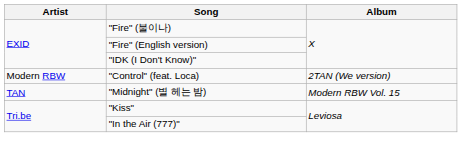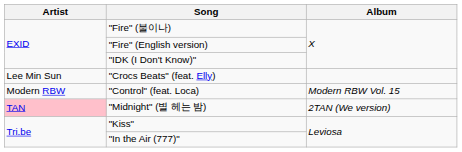 <table class="wikitable">
 <tr>
 <th style="width:10em">Artist</th>
 <th style="width:20em">Song</th>
 <th style="width:15em">Album</th>
 </tr>
 <tr>
 <td rowspan="3"><a href='#'>EXID</a></td>
 <td>"Fire" (불이나)</td>
 <td rowspan="3"><em>X</em></td>
 </tr>
 <tr>
 <td>"Fire" (English version)</td>
 </tr>
 <tr>
 <td>"IDK (I Don't Know)"</td>
 </tr>
 <tr>
+<td>Lee Min Sun</td>
+<td>"Crocs Beats" (feat. <a href='#'>Elly</a>)</td>
+<td></td>
+</tr>
+<tr>
 <td>Modern <a href='#'>RBW</a></td>
 <td>"Control" (feat. Loca)</td>
-<td><em>2TAN (We version)</em></td>
+<td><em>Modern RBW Vol. 15</em></td>
 </tr>
 <tr>
-<td><a href='#'>TAN</a></td>
+<td style="background: pink;"><a href='#'>TAN</a></td>
 <td>"Midnight" (별 헤는 밤)</td>
-<td><em>Modern RBW Vol. 15</em></td>
+<td><em>2TAN (We version)</em></td>
 </tr>
 <tr>
 <td rowspan="2"><a href='#'>Tri.be</a></td>
 <td>"Kiss"</td>
 <td rowspan="2"><em>Leviosa</em></td>
 </tr>
 <tr>
 <td>"In the Air (777)"</td>
 </tr>
 </table>
